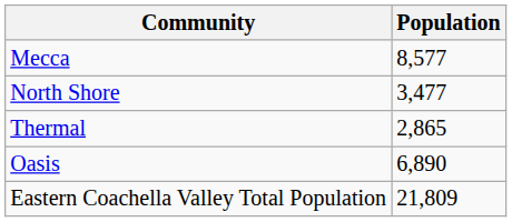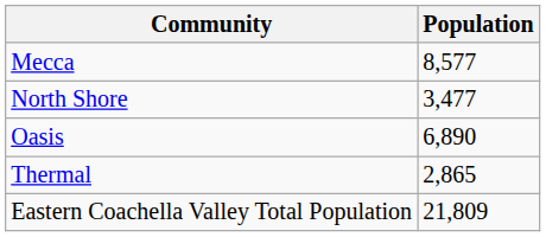 <table class="wikitable">
 <tr>
 <th>Community</th>
 <th>Population</th>
 </tr>
 <tr>
 <td><a href='#'>Mecca</a></td>
 <td>8,577</td>
 </tr>
 <tr>
 <td><a href='#'>North Shore</a></td>
 <td>3,477</td>
 </tr>
 <tr>
+<td><a href='#'>Oasis</a></td>
+<td>6,890</td>
+</tr>
+<tr>
 <td><a href='#'>Thermal</a></td>
 <td>2,865</td>
-</tr>
-<tr>
-<td><a href='#'>Oasis</a></td>
-<td>6,890</td>
 </tr>
 <tr>
 <td>Eastern Coachella Valley Total Population</td>
 <td>21,809</td>
 </tr>
 </table>
